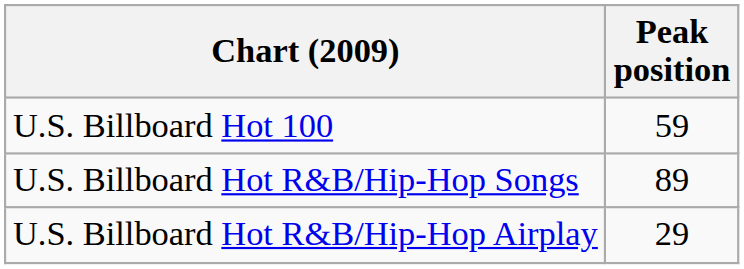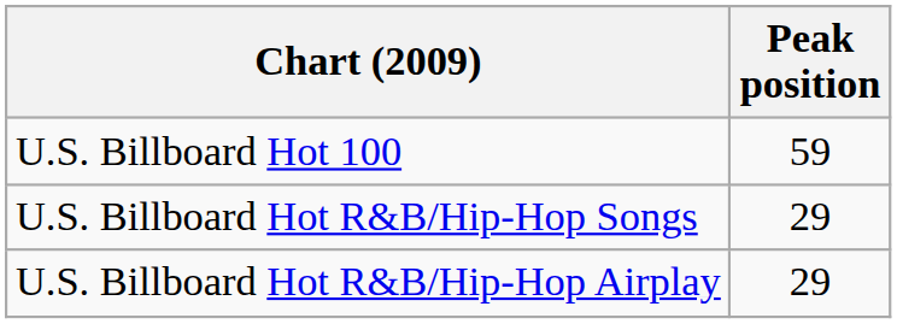 <table class="wikitable">
 <tr>
 <th align="center">Chart (2009)</th>
 <th align="center">Peak<br>position</th>
 </tr>
 <tr>
 <td align="left">U.S. Billboard <a href='#'>Hot 100</a></td>
 <td align="center">59 </td>
 </tr>
 <tr>
 <td align="left">U.S. Billboard <a href='#'>Hot R&B/Hip-Hop Songs</a></td>
-<td align="center">89 </td>
+<td align="center">29 </td>
 </tr>
 <tr>
 <td align="left">U.S. Billboard <a href='#'>Hot R&B/Hip-Hop Airplay</a></td>
 <td align="center">29 </td>
 </tr>
 </table>
